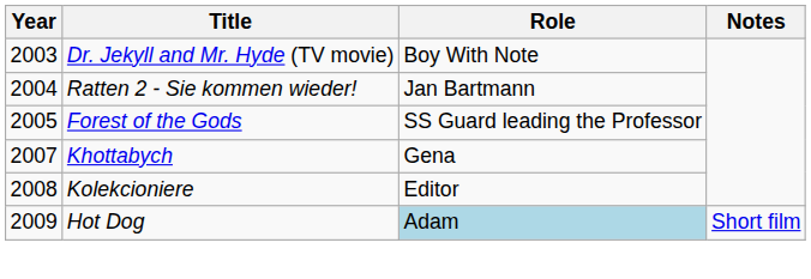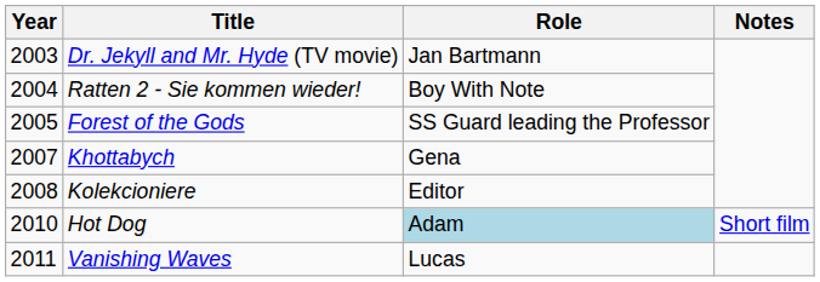 <table class="wikitable sortable">
 <tr>
 <th>Year</th>
 <th>Title</th>
 <th>Role</th>
 <th class="unsortable">Notes</th>
 </tr>
 <tr>
 <td>2003</td>
 <td><em><a href='#'>Dr. Jekyll and Mr. Hyde</a></em> (TV movie)</td>
-<td>Boy With Note</td>
+<td>Jan Bartmann</td>
 </tr>
 <tr>
 <td>2004</td>
 <td><em>Ratten 2 - Sie kommen wieder!</em></td>
-<td>Jan Bartmann</td>
+<td>Boy With Note</td>
 </tr>
 <tr>
 <td>2005</td>
 <td><em><a href='#'>Forest of the Gods</a></em></td>
 <td>SS Guard leading the Professor</td>
 </tr>
 <tr>
 <td>2007</td>
 <td><em><a href='#'>Khottabych</a></em></td>
 <td>Gena</td>
 </tr>
 <tr>
 <td>2008</td>
 <td><em>Kolekcioniere</em></td>
 <td>Editor</td>
 </tr>
 <tr>
-<td>2009</td>
+<td>2010</td>
 <td><em>Hot Dog</em></td>
 <td style="background: lightblue;">Adam</td>
 <td><a href='#'>Short film</a></td>
 </tr>
+<tr>
+<td>2011</td>
+<td><em><a href='#'>Vanishing Waves</a></em></td>
+<td>Lucas</td>
+<td></td>
+</tr>
 </table>
